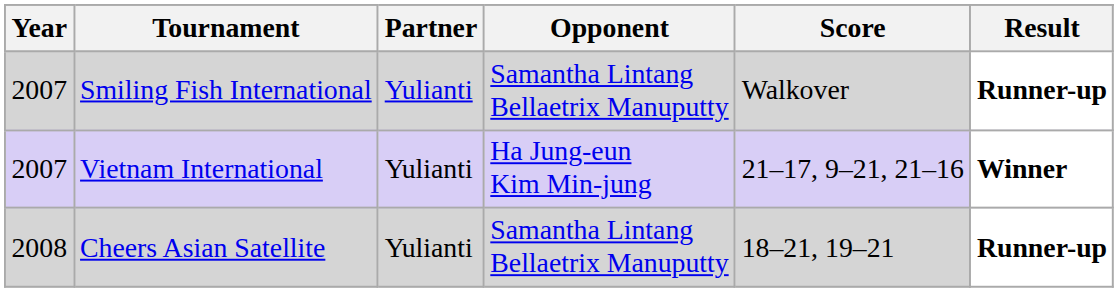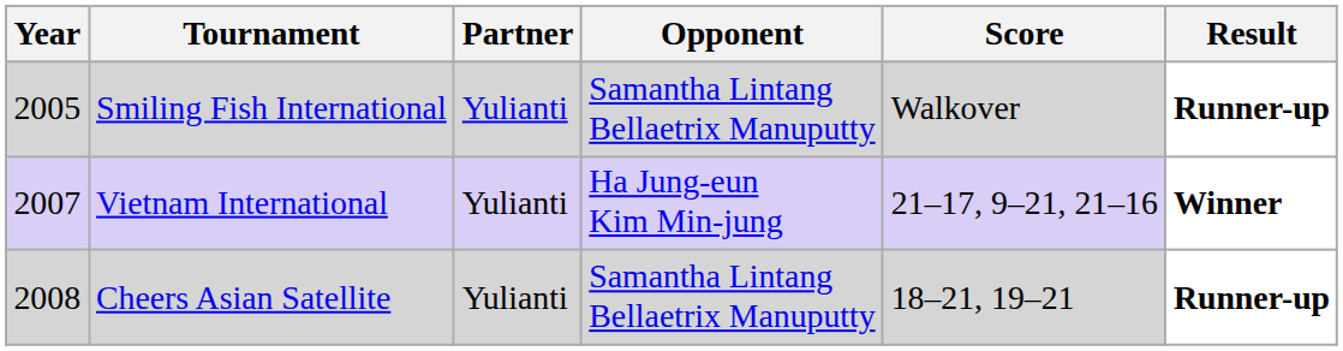 <table class="sortable wikitable" style="font-size: 90%">
 <tr>
 <th>Year</th>
 <th>Tournament</th>
 <th>Partner</th>
 <th>Opponent</th>
 <th>Score</th>
 <th>Result</th>
 </tr>
 <tr style="background:#D5D5D5">
-<td align="center">2007</td>
+<td align="center">2005</td>
 <td align="left"><a href='#'>Smiling Fish International</a></td>
 <td align="left"> <a href='#'>Yulianti</a></td>
 <td align="left"> <a href='#'>Samantha Lintang</a> <br>  <a href='#'>Bellaetrix Manuputty</a></td>
 <td align="left">Walkover</td>
 <td style="text-align:left; background:white"> <strong>Runner-up</strong></td>
 </tr>
 <tr style="background:#D8CEF6">
 <td align="center">2007</td>
 <td align="left"><a href='#'>Vietnam International</a></td>
 <td align="left"> Yulianti</td>
 <td align="left"> <a href='#'>Ha Jung-eun</a> <br>  <a href='#'>Kim Min-jung</a></td>
 <td align="left">21–17, 9–21, 21–16</td>
 <td style="text-align:left; background:white"> <strong>Winner</strong></td>
 </tr>
 <tr style="background:#D5D5D5">
 <td align="center">2008</td>
 <td align="left"><a href='#'>Cheers Asian Satellite</a></td>
 <td align="left"> Yulianti</td>
 <td align="left"> <a href='#'>Samantha Lintang</a> <br>  <a href='#'>Bellaetrix Manuputty</a></td>
 <td align="left">18–21, 19–21</td>
 <td style="text-align:left; background:white"> <strong>Runner-up</strong></td>
 </tr>
 </table>
